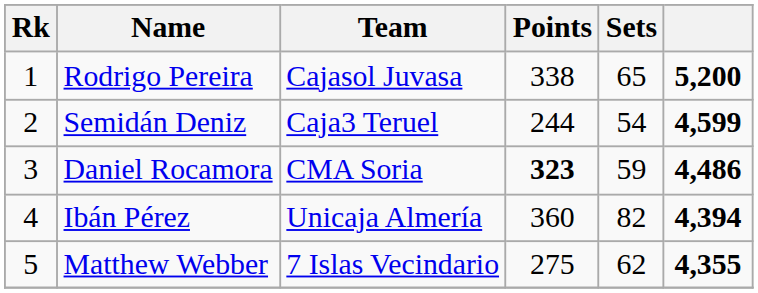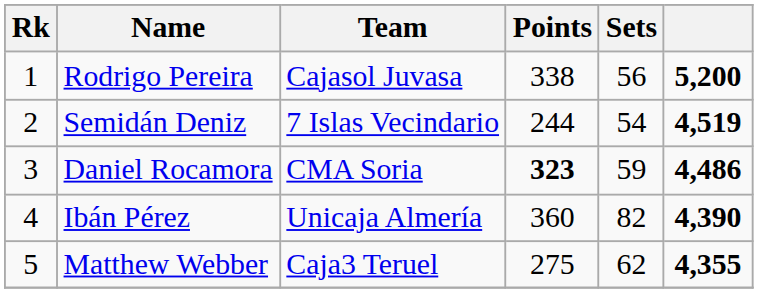 <table class="wikitable" style="text-align: center;">
 <tr>
 <th>Rk</th>
 <th>Name</th>
 <th>Team</th>
 <th>Points</th>
 <th>Sets</th>
 <th width=40></th>
 </tr>
 <tr>
 <td>1</td>
 <td align="left"> <a href='#'>Rodrigo Pereira</a></td>
 <td align="left"><a href='#'>Cajasol Juvasa</a></td>
 <td>338</td>
-<td>65</td>
+<td>56</td>
 <td><strong>5,200</strong></td>
 </tr>
 <tr>
 <td>2</td>
 <td align="left"> <a href='#'>Semidán Deniz</a></td>
-<td align="left"><a href='#'>Caja3 Teruel</a></td>
+<td align="left"><a href='#'>7 Islas Vecindario</a></td>
 <td>244</td>
 <td>54</td>
-<td><strong>4,599</strong></td>
+<td><strong>4,519</strong></td>
 </tr>
 <tr>
 <td>3</td>
 <td align="left"> <a href='#'>Daniel Rocamora</a></td>
 <td align="left"><a href='#'>CMA Soria</a></td>
 <td><strong>323</strong></td>
 <td>59</td>
 <td><strong>4,486</strong></td>
 </tr>
 <tr>
 <td>4</td>
 <td align="left"> <a href='#'>Ibán Pérez</a></td>
 <td align="left"><a href='#'>Unicaja Almería</a></td>
 <td>360</td>
 <td>82</td>
-<td><strong>4,394</strong></td>
+<td><strong>4,390</strong></td>
 </tr>
 <tr>
 <td>5</td>
 <td align="left"> <a href='#'>Matthew Webber</a></td>
-<td align="left"><a href='#'>7 Islas Vecindario</a></td>
+<td align="left"><a href='#'>Caja3 Teruel</a></td>
 <td>275</td>
 <td>62</td>
 <td><strong>4,355</strong></td>
 </tr>
 <tr>
 </tr>
 </table>
